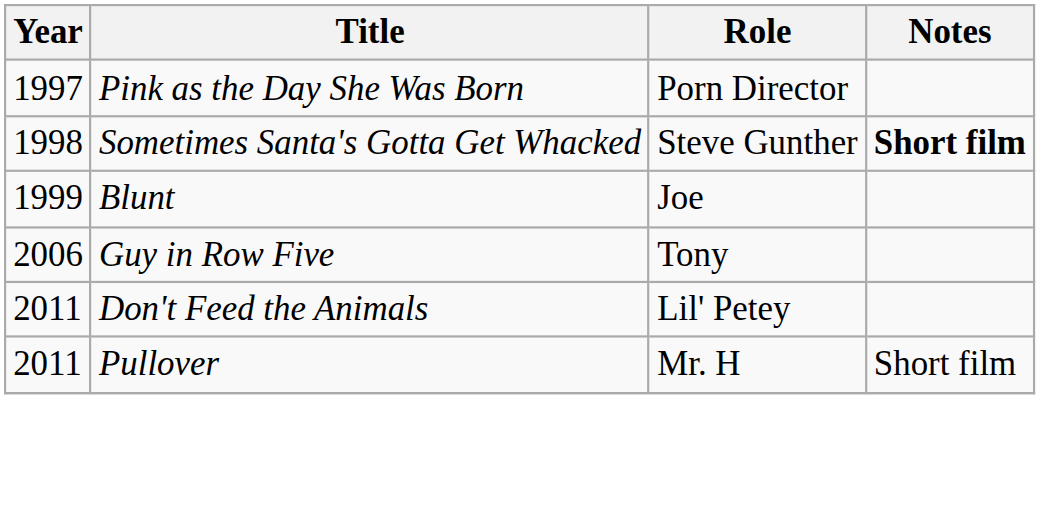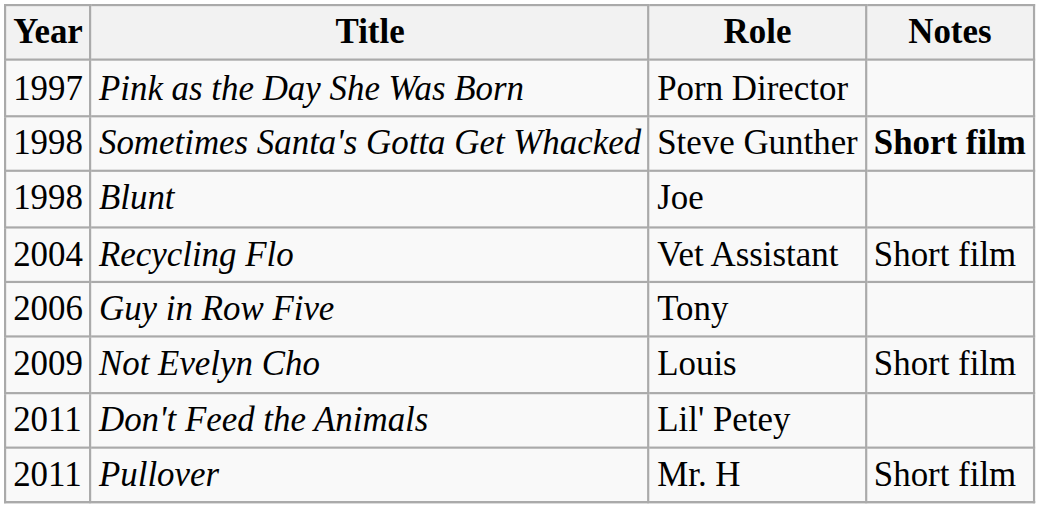 <table class="wikitable sortable">
 <tr>
 <th>Year</th>
 <th>Title</th>
 <th>Role</th>
 <th class="unsortable">Notes</th>
 </tr>
 <tr>
 <td>1997</td>
 <td><em>Pink as the Day She Was Born</em></td>
 <td>Porn Director</td>
 <td></td>
 </tr>
 <tr>
 <td>1998</td>
 <td><em>Sometimes Santa's Gotta Get Whacked </em></td>
 <td>Steve Gunther</td>
 <td><strong>Short film</strong></td>
 </tr>
 <tr>
-<td>1999</td>
+<td>1998</td>
 <td><em>Blunt</em></td>
 <td>Joe</td>
 <td></td>
+</tr>
+<tr>
+<td>2004</td>
+<td><em>Recycling Flo</em></td>
+<td>Vet Assistant</td>
+<td>Short film</td>
 </tr>
 <tr>
 <td>2006</td>
 <td><em>Guy in Row Five</em></td>
 <td>Tony</td>
 <td></td>
+</tr>
+<tr>
+<td>2009</td>
+<td><em>Not Evelyn Cho</em></td>
+<td>Louis</td>
+<td>Short film</td>
 </tr>
 <tr>
 <td>2011</td>
 <td><em>Don't Feed the Animals</em></td>
 <td>Lil' Petey</td>
 <td></td>
 </tr>
 <tr>
 <td>2011</td>
 <td><em>Pullover</em></td>
 <td>Mr. H</td>
 <td>Short film</td>
 </tr>
 <tr>
 </tr>
 </table>
